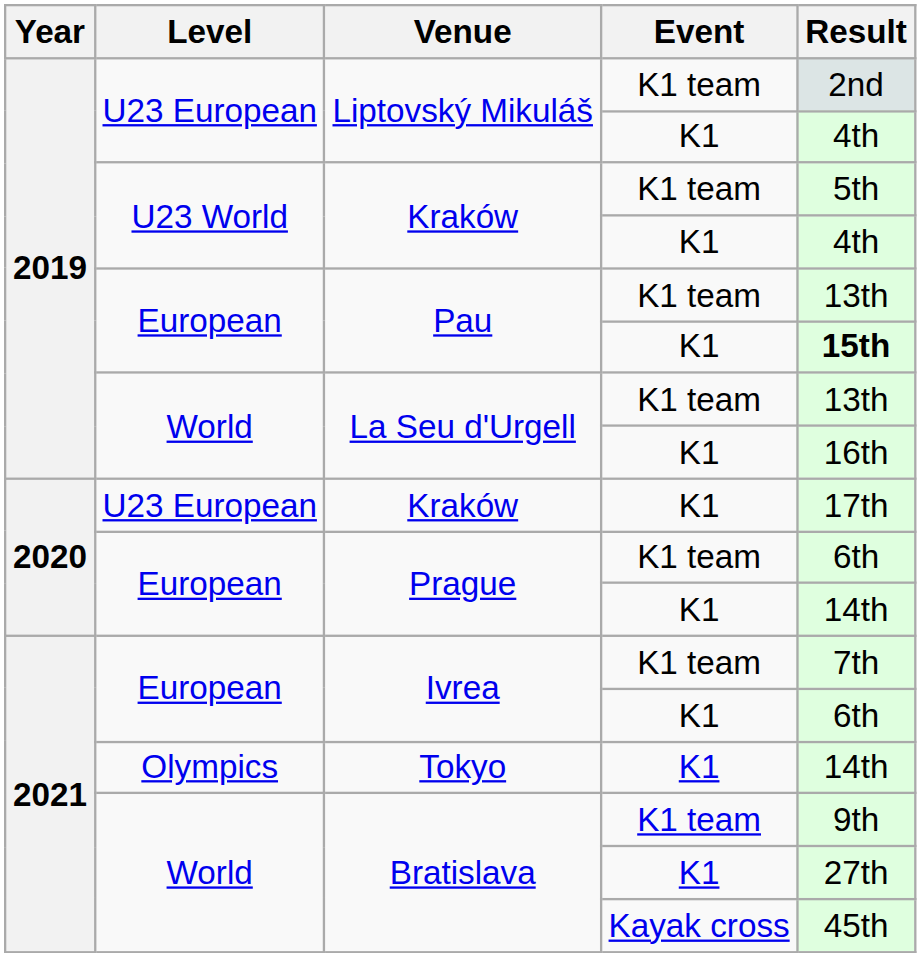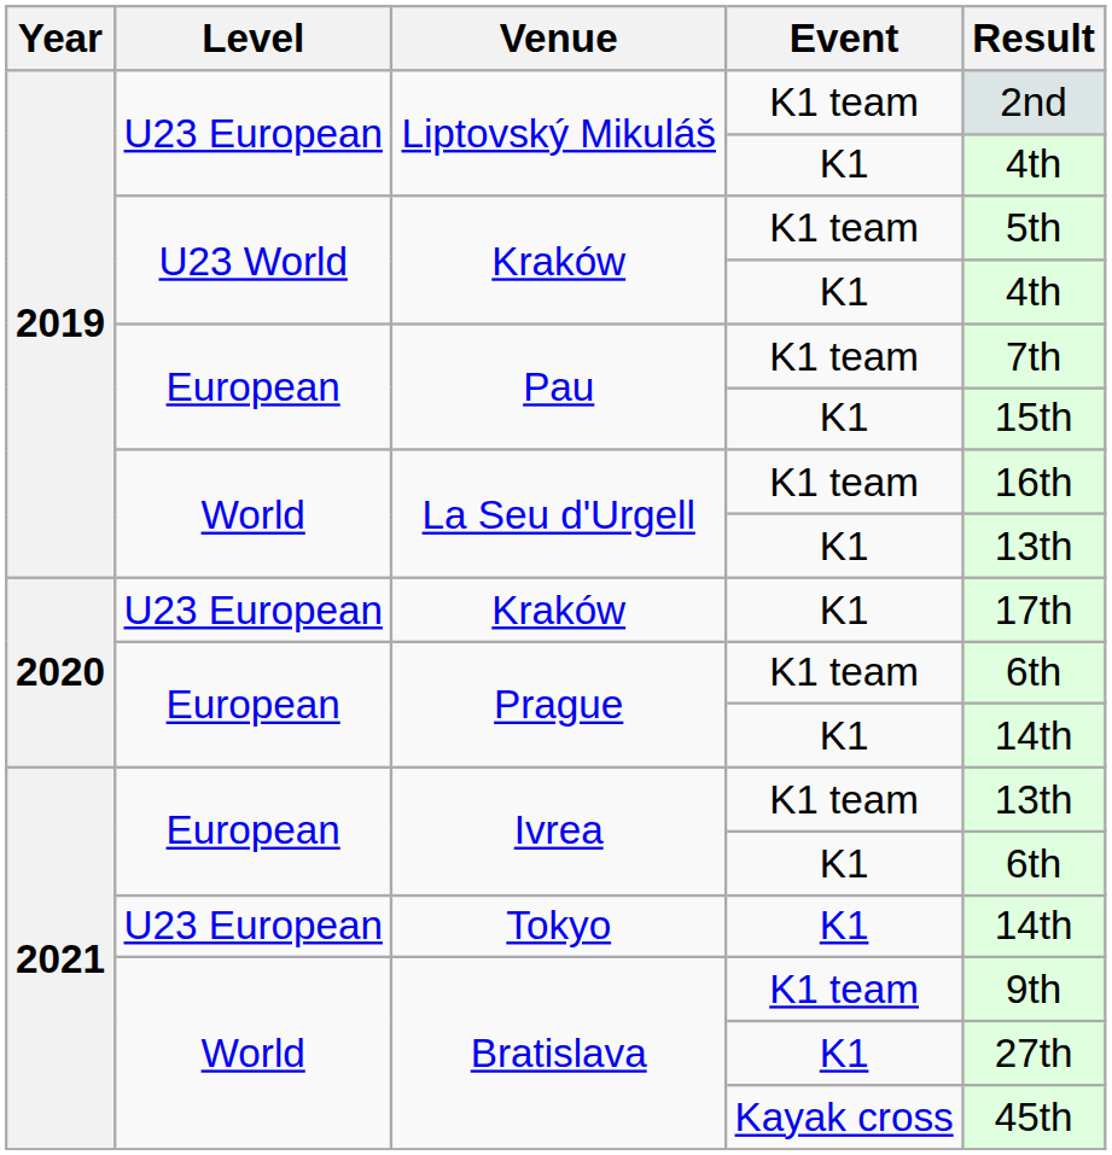 <table class="wikitable" style="font-size: 90%; text-align: center">
 <tr>
 <th>Year</th>
 <th>Level</th>
 <th>Venue</th>
 <th>Event</th>
 <th>Result</th>
 </tr>
 <tr>
 <th rowspan=8>2019</th>
 <td rowspan=2><a href='#'>U23 European</a></td>
 <td rowspan=2> <a href='#'>Liptovský Mikuláš</a></td>
 <td>K1 team</td>
 <td style="background:#DCE5E5;">2nd</td>
 </tr>
 <tr>
 <td>K1</td>
 <td style="background:#DFFFDF;">4th</td>
 </tr>
 <tr>
 <td rowspan=2><a href='#'>U23 World</a></td>
 <td rowspan=2> <a href='#'>Kraków</a></td>
 <td>K1 team</td>
 <td style="background:#DFFFDF;">5th</td>
 </tr>
 <tr>
 <td>K1</td>
 <td style="background:#DFFFDF;">4th</td>
 </tr>
 <tr>
 <td rowspan=2><a href='#'>European</a></td>
 <td rowspan=2> <a href='#'>Pau</a></td>
 <td>K1 team</td>
-<td style="background:#DFFFDF;">13th</td>
+<td style="background:#DFFFDF;">7th</td>
 </tr>
 <tr>
 <td>K1</td>
-<td style="background:#DFFFDF;"><strong>15th</strong></td>
+<td style="background:#DFFFDF;">15th</td>
 </tr>
 <tr>
 <td rowspan=2><a href='#'>World</a></td>
 <td rowspan=2> <a href='#'>La Seu d'Urgell</a></td>
 <td>K1 team</td>
-<td style="background:#DFFFDF;">13th</td>
+<td style="background:#DFFFDF;">16th</td>
 </tr>
 <tr>
 <td>K1</td>
-<td style="background:#DFFFDF;">16th</td>
+<td style="background:#DFFFDF;">13th</td>
 </tr>
 <tr>
 <th rowspan=3>2020</th>
 <td><a href='#'>U23 European</a></td>
 <td> <a href='#'>Kraków</a></td>
 <td>K1</td>
 <td style="background:#DFFFDF;">17th</td>
 </tr>
 <tr>
 <td rowspan=2><a href='#'>European</a></td>
 <td rowspan=2> <a href='#'>Prague</a></td>
 <td>K1 team</td>
 <td style="background:#DFFFDF;">6th</td>
 </tr>
 <tr>
 <td>K1</td>
 <td style="background:#DFFFDF;">14th</td>
 </tr>
 <tr>
 <th rowspan=6>2021</th>
 <td rowspan=2><a href='#'>European</a></td>
 <td rowspan=2> <a href='#'>Ivrea</a></td>
 <td>K1 team</td>
-<td style="background:#DFFFDF;">7th</td>
+<td style="background:#DFFFDF;">13th</td>
 </tr>
 <tr>
 <td>K1</td>
 <td style="background:#DFFFDF;">6th</td>
 </tr>
 <tr>
-<td><a href='#'>Olympics</a></td>
+<td><a href='#'>U23 European</a></td>
 <td> <a href='#'>Tokyo</a></td>
 <td><a href='#'>K1</a></td>
 <td style="background:#DFFFDF;">14th</td>
 </tr>
 <tr>
 <td rowspan=3><a href='#'>World</a></td>
 <td rowspan=3> <a href='#'>Bratislava</a></td>
 <td><a href='#'>K1 team</a></td>
 <td style="background:#DFFFDF;">9th</td>
 </tr>
 <tr>
 <td><a href='#'>K1</a></td>
 <td style="background:#DFFFDF;">27th</td>
 </tr>
 <tr>
 <td><a href='#'>Kayak cross</a></td>
 <td style="background:#DFFFDF;">45th</td>
 </tr>
 </table>
